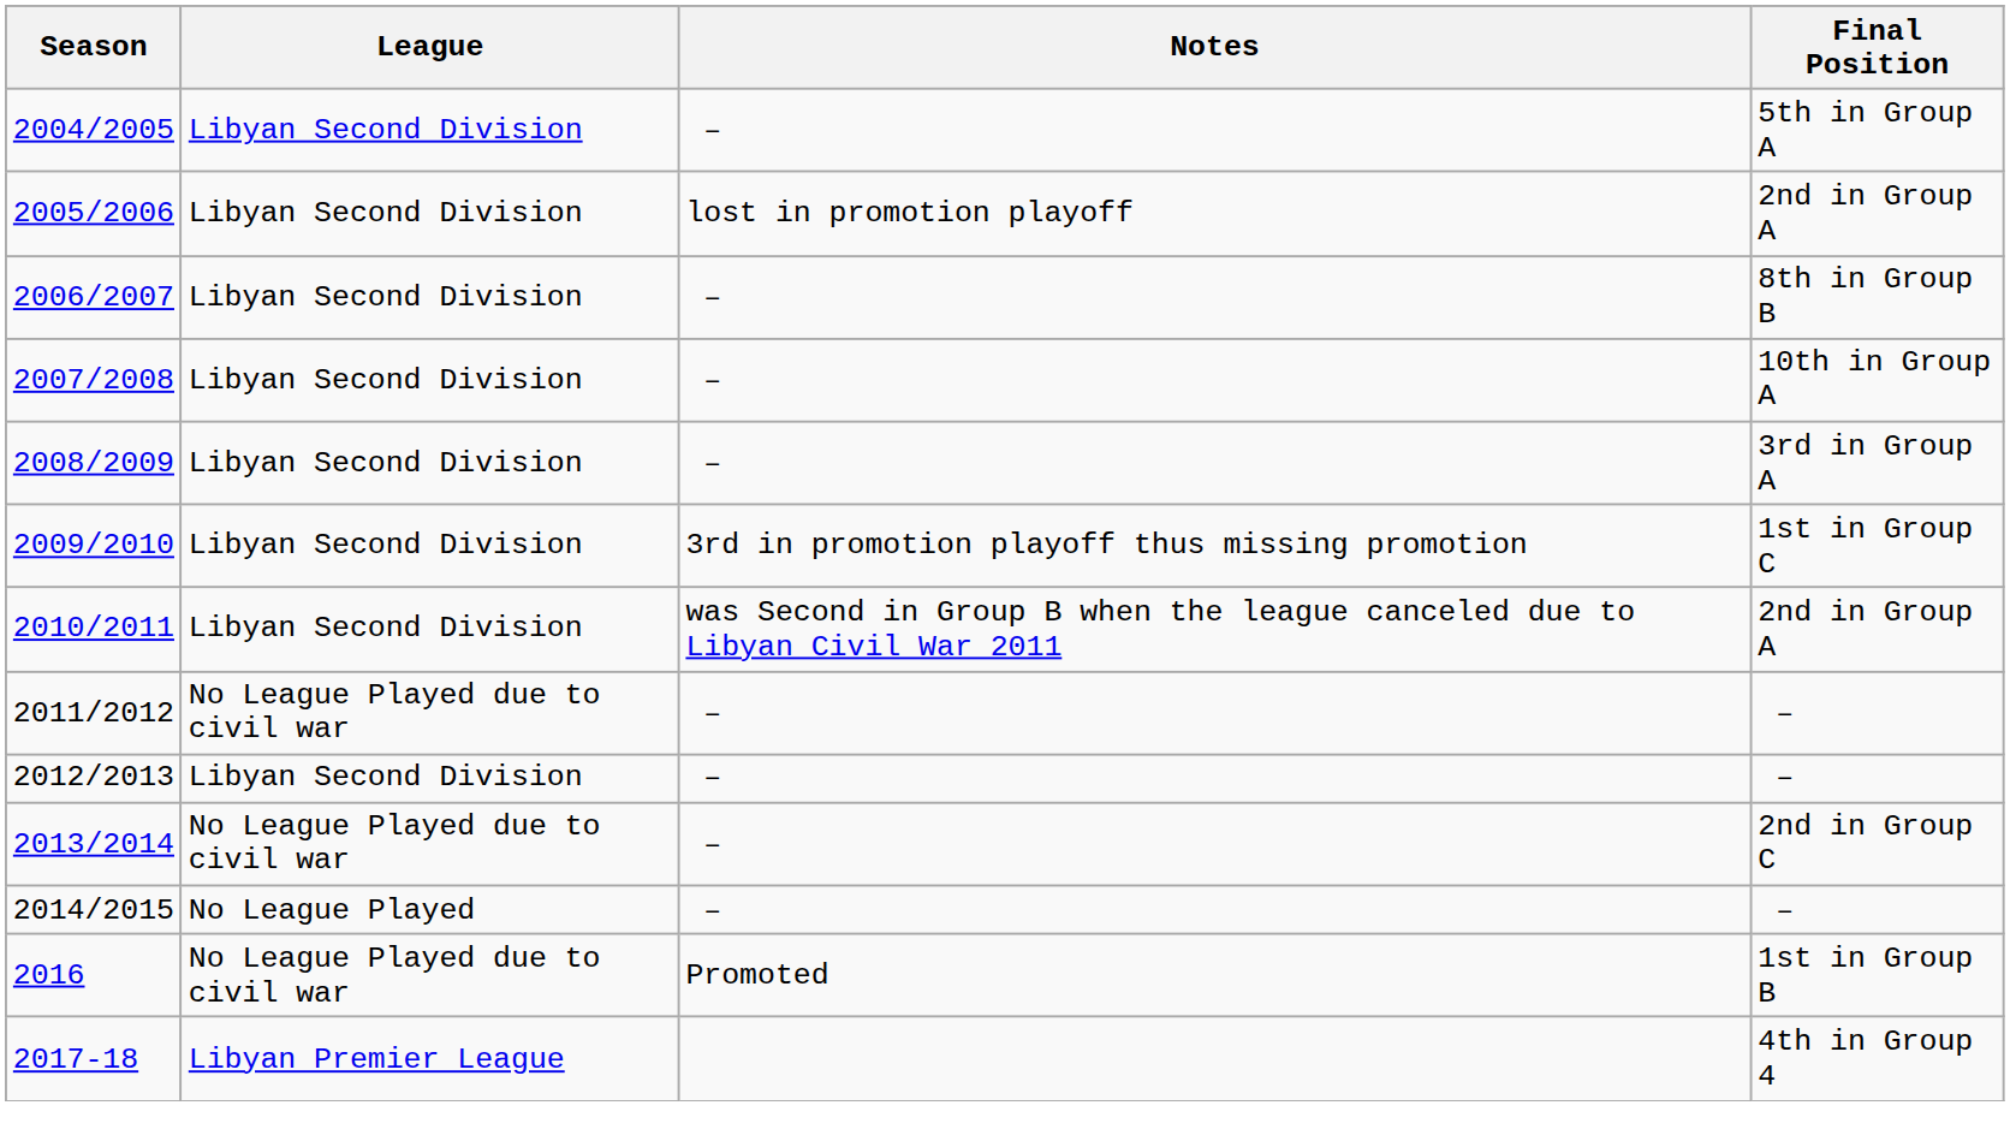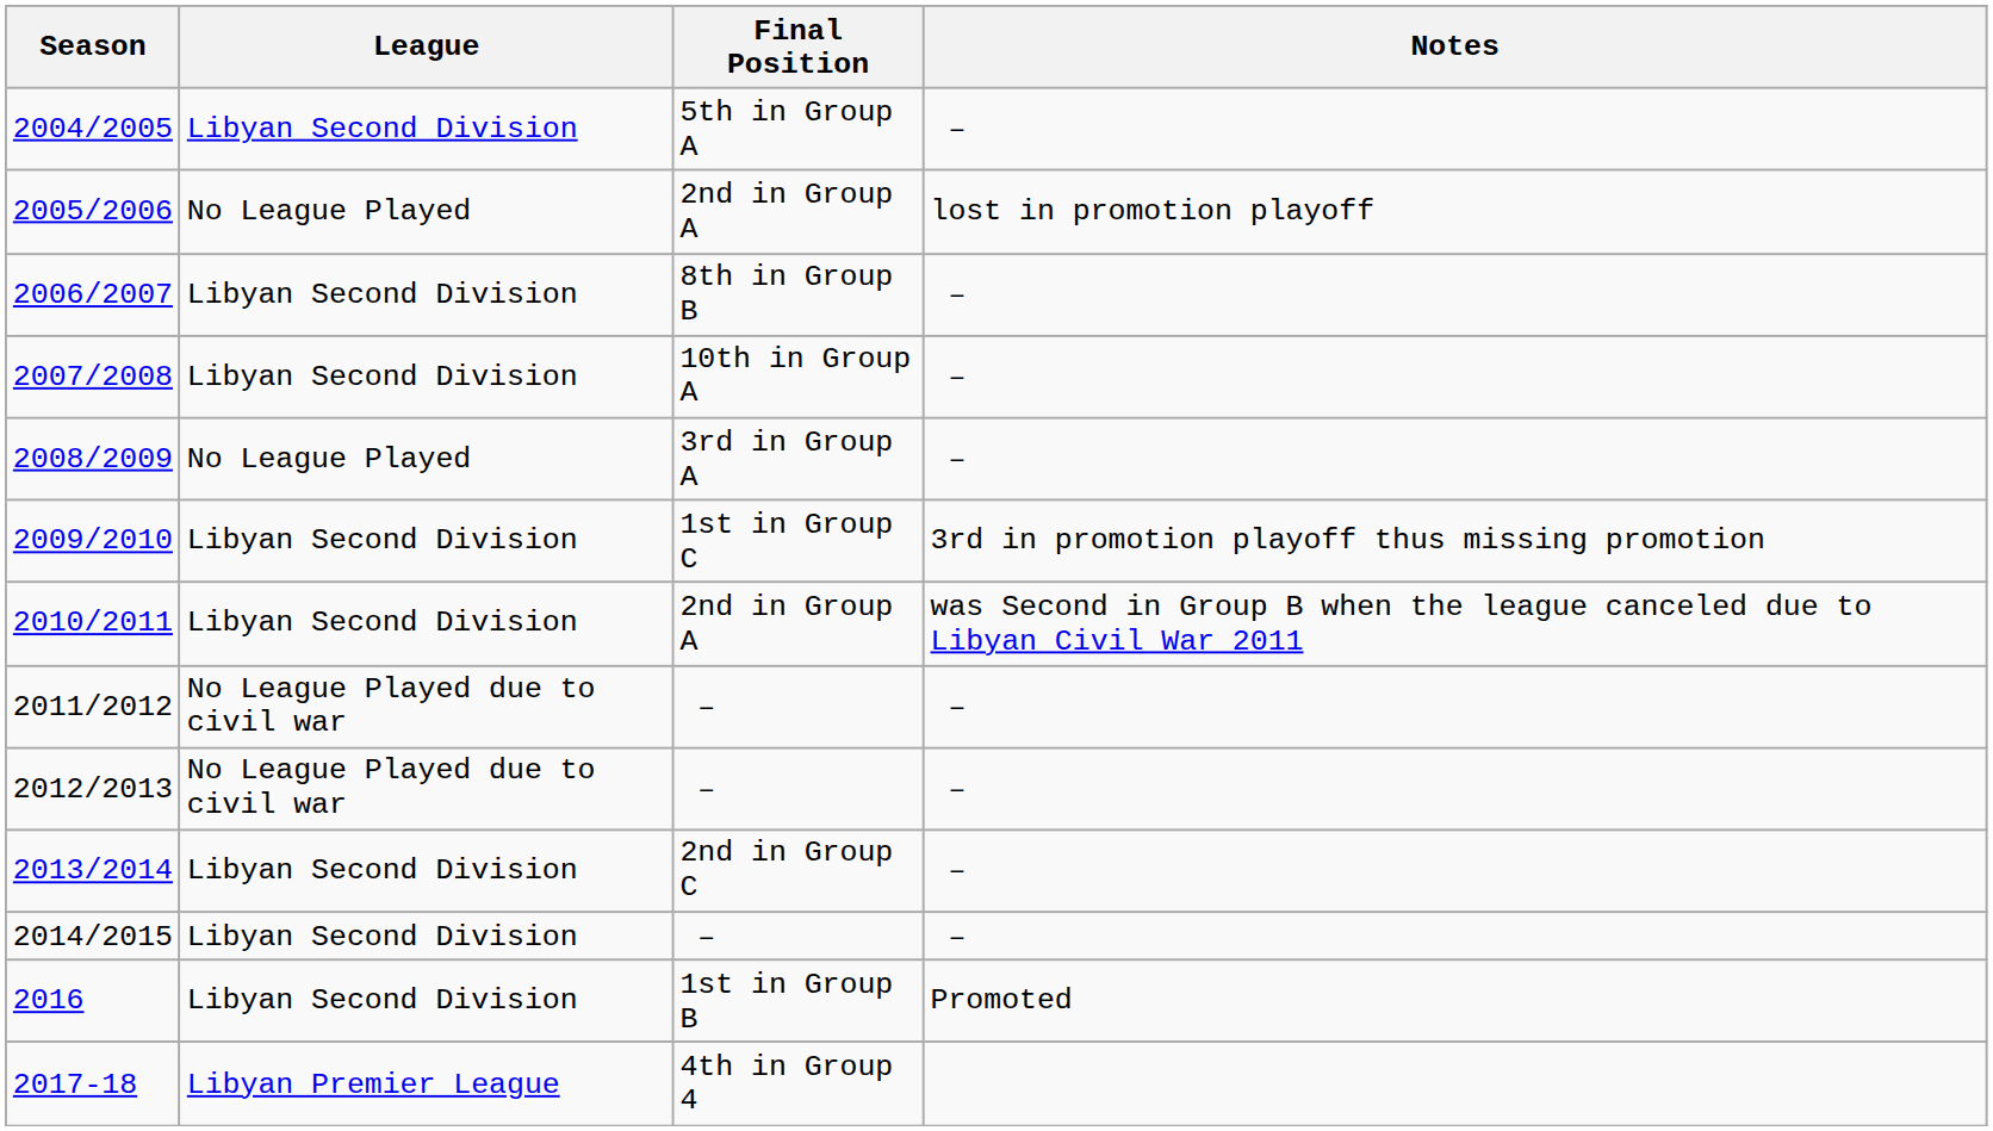 <table class="wikitable">
 <tr>
 <th>Season</th>
 <th>League</th>
+<th>Final Position</th>
 <th>Notes</th>
-<th>Final Position</th>
 </tr>
 <tr>
 <td><a href='#'>2004/2005</a></td>
 <td><a href='#'>Libyan Second Division</a></td>
+<td>5th in Group A</td>
 <td> –</td>
-<td>5th in Group A</td>
 </tr>
 <tr>
 <td><a href='#'>2005/2006</a></td>
-<td>Libyan Second Division</td>
+<td>No League Played</td>
+<td>2nd in Group A</td>
 <td>lost in promotion playoff</td>
-<td>2nd in Group A</td>
 </tr>
 <tr>
 <td><a href='#'>2006/2007</a></td>
 <td>Libyan Second Division</td>
+<td>8th in Group B</td>
 <td> –</td>
-<td>8th in Group B</td>
 </tr>
 <tr>
 <td><a href='#'>2007/2008</a></td>
 <td>Libyan Second Division</td>
+<td>10th in Group A</td>
 <td> –</td>
-<td>10th in Group A</td>
 </tr>
 <tr>
 <td><a href='#'>2008/2009</a></td>
-<td>Libyan Second Division</td>
+<td>No League Played</td>
+<td>3rd in Group A</td>
 <td> –</td>
-<td>3rd in Group A</td>
 </tr>
 <tr>
 <td><a href='#'>2009/2010</a></td>
 <td>Libyan Second Division</td>
+<td>1st in Group C</td>
 <td>3rd in promotion playoff thus missing promotion</td>
-<td>1st in Group C</td>
 </tr>
 <tr>
 <td><a href='#'>2010/2011</a></td>
 <td>Libyan Second Division</td>
+<td>2nd in Group A</td>
 <td>was Second in Group B when the league canceled due to <a href='#'>Libyan Civil War 2011</a></td>
-<td>2nd in Group A</td>
 </tr>
 <tr>
 <td>2011/2012</td>
 <td>No League Played due to civil war</td>
 <td> –</td>
 <td> –</td>
 </tr>
 <tr>
 <td>2012/2013</td>
+<td>No League Played due to civil war</td>
+<td> –</td>
+<td> –</td>
+</tr>
+<tr>
+<td><a href='#'>2013/2014</a></td>
+<td>Libyan Second Division</td>
+<td>2nd in Group C</td>
+<td> –</td>
+</tr>
+<tr>
+<td>2014/2015</td>
 <td>Libyan Second Division</td>
 <td> –</td>
 <td> –</td>
 </tr>
 <tr>
-<td><a href='#'>2013/2014</a></td>
-<td>No League Played due to civil war</td>
-<td> –</td>
-<td>2nd in Group C</td>
-</tr>
-<tr>
-<td>2014/2015</td>
-<td>No League Played</td>
-<td> –</td>
-<td> –</td>
-</tr>
-<tr>
 <td><a href='#'>2016</a></td>
-<td>No League Played due to civil war</td>
+<td>Libyan Second Division</td>
+<td>1st in Group B</td>
 <td>Promoted</td>
-<td>1st in Group B</td>
 </tr>
 <tr>
 <td><a href='#'>2017-18</a></td>
 <td><a href='#'>Libyan Premier League</a></td>
+<td>4th in Group 4</td>
 <td></td>
-<td>4th in Group 4</td>
 </tr>
 </table>
